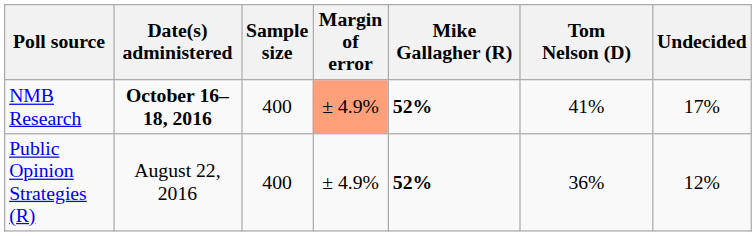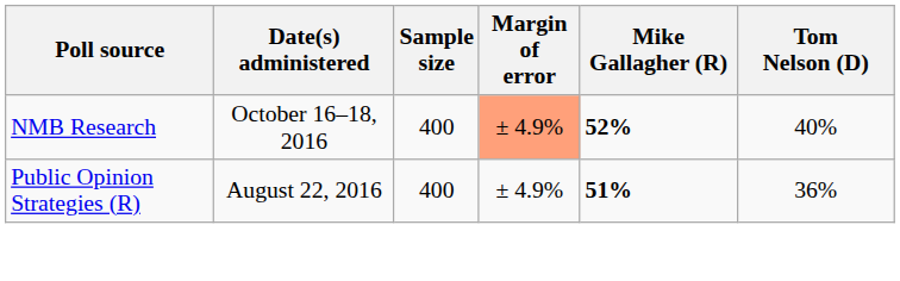 <table class="wikitable">
 <tr>
 <th>Poll source</th>
 <th>Date(s)<br>administered</th>
 <th>Sample<br>size</th>
 <th>Margin of<br>error</th>
 <th style="width:100px;">Mike<br>Gallagher (R)</th>
 <th style="width:100px;">Tom<br>Nelson (D)</th>
-<th>Undecided</th>
 </tr>
 <tr>
 <td><a href='#'>NMB Research</a></td>
-<td align=center><strong>October 16–18, 2016</strong></td>
+<td align=center>October 16–18, 2016</td>
 <td align=center>400</td>
 <td align=center style="background: lightsalmon;">± 4.9%</td>
 <td><strong>52%</strong></td>
-<td align=center>41%</td>
-<td align=center>17%</td>
+<td align=center>40%</td>
 </tr>
 <tr>
 <td><a href='#'>Public Opinion Strategies (R)</a></td>
 <td align=center>August 22, 2016</td>
 <td align=center>400</td>
 <td align=center>± 4.9%</td>
-<td><strong>52%</strong></td>
+<td><strong>51%</strong></td>
 <td align=center>36%</td>
-<td align=center>12%</td>
 </tr>
 </table>
